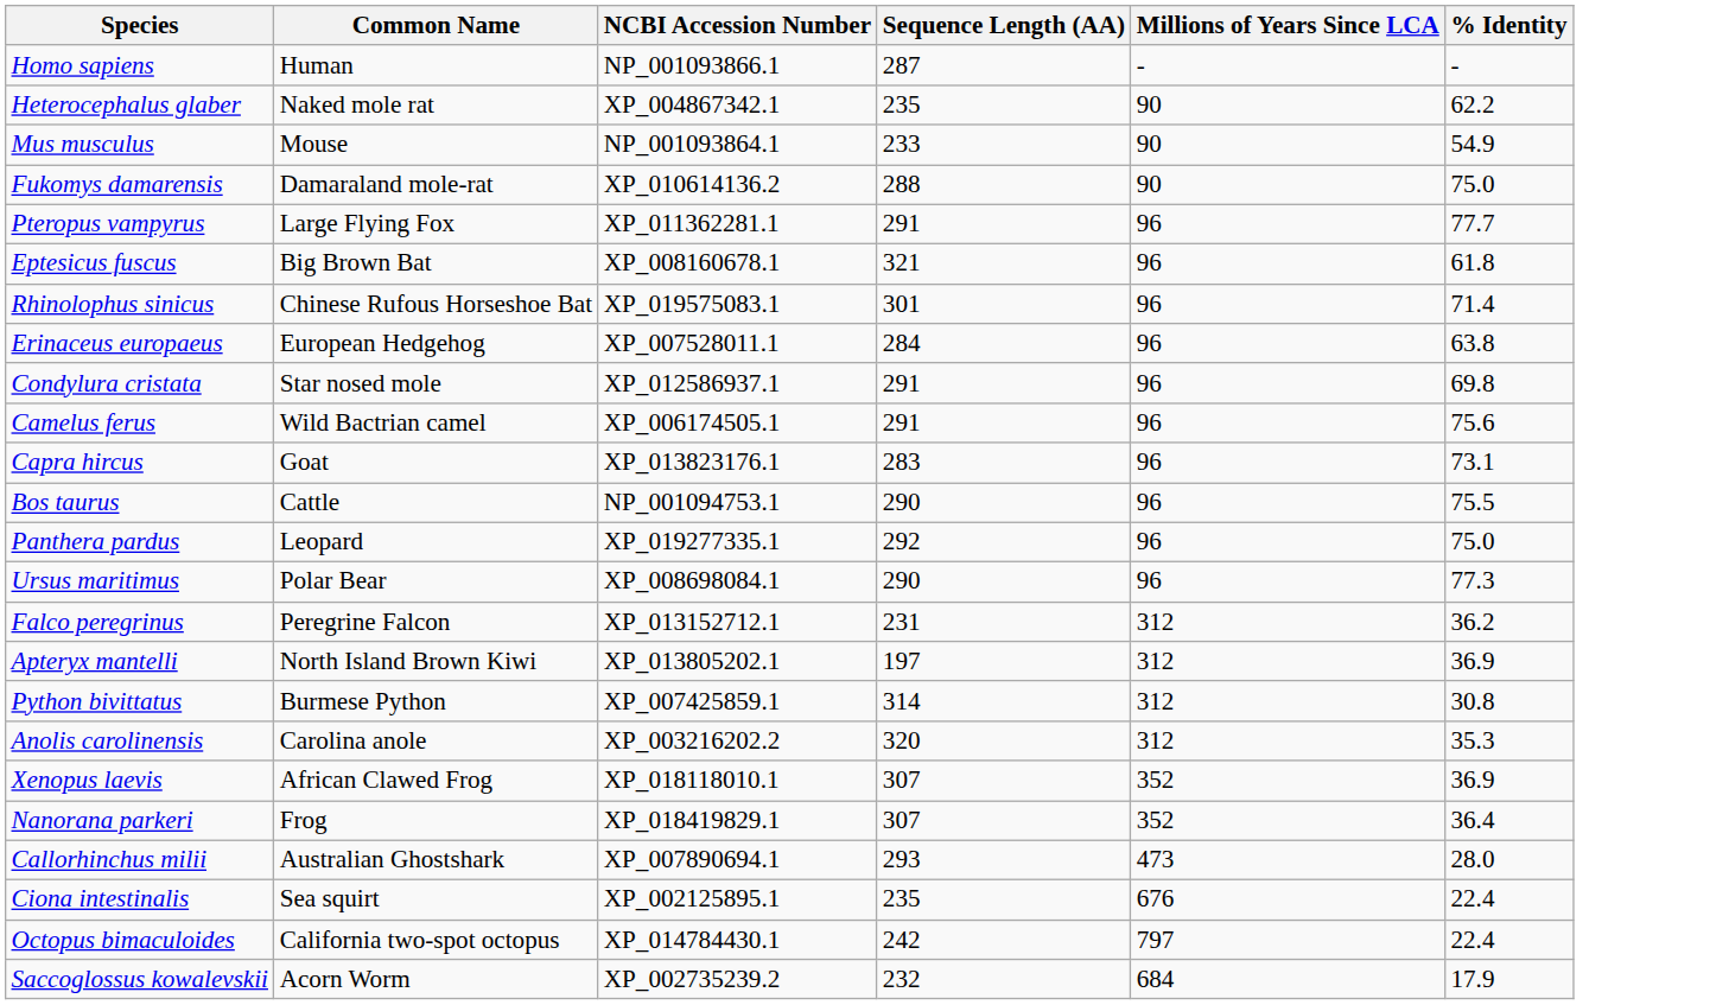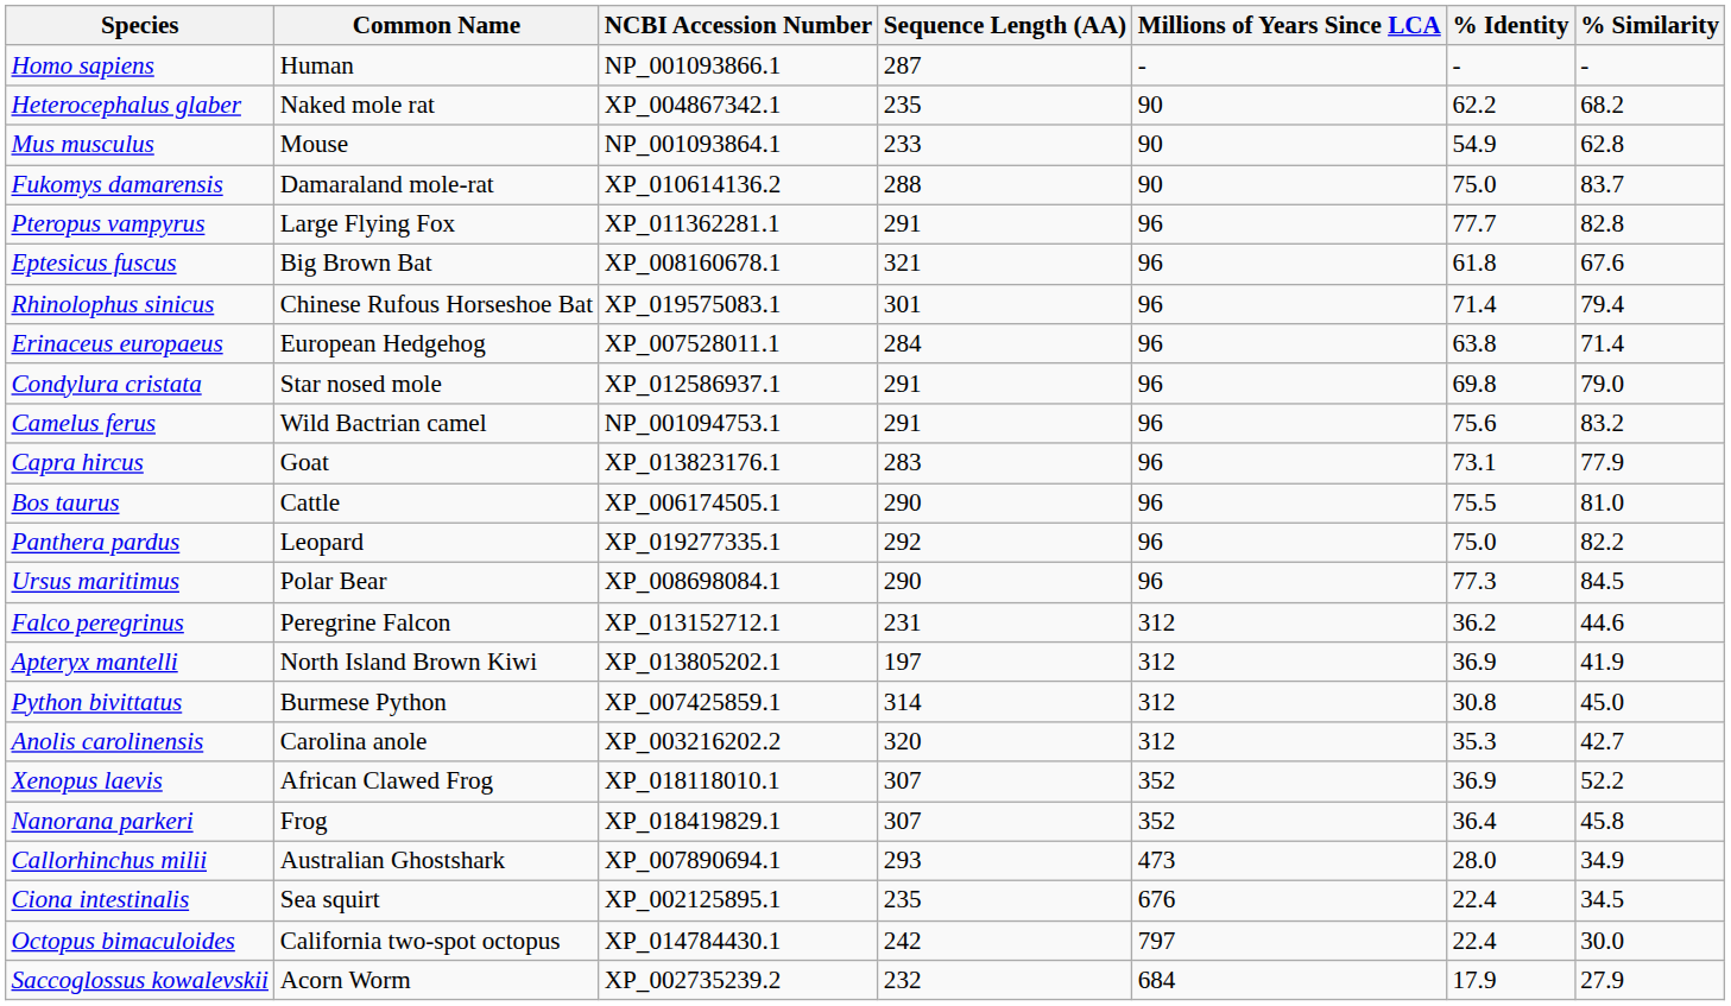 <table class="wikitable">
 <tr>
 <th>Species</th>
 <th>Common Name</th>
 <th>NCBI Accession Number</th>
 <th>Sequence Length (AA)</th>
 <th>Millions of Years Since <a href='#'>LCA</a></th>
 <th>% Identity</th>
+<th>% Similarity</th>
 </tr>
 <tr>
 <td><em><a href='#'>Homo sapiens</a></em></td>
 <td>Human</td>
 <td>NP_001093866.1</td>
 <td>287</td>
+<td>-</td>
 <td>-</td>
 <td>-</td>
 </tr>
 <tr>
 <td><em><a href='#'>Heterocephalus glaber</a></em></td>
 <td>Naked mole rat</td>
 <td>XP_004867342.1</td>
 <td>235</td>
 <td>90</td>
 <td>62.2</td>
+<td>68.2</td>
 </tr>
 <tr>
 <td><em><a href='#'>Mus musculus</a></em></td>
 <td>Mouse</td>
 <td>NP_001093864.1</td>
 <td>233</td>
 <td>90</td>
 <td>54.9</td>
+<td>62.8</td>
 </tr>
 <tr>
 <td><em><a href='#'>Fukomys damarensis</a></em></td>
 <td>Damaraland mole-rat</td>
 <td>XP_010614136.2</td>
 <td>288</td>
 <td>90</td>
 <td>75.0</td>
+<td>83.7</td>
 </tr>
 <tr>
 <td><em><a href='#'>Pteropus vampyrus</a></em></td>
 <td>Large Flying Fox</td>
 <td>XP_011362281.1</td>
 <td>291</td>
 <td>96</td>
 <td>77.7</td>
+<td>82.8</td>
 </tr>
 <tr>
 <td><em><a href='#'>Eptesicus fuscus</a></em></td>
 <td>Big Brown Bat</td>
 <td>XP_008160678.1</td>
 <td>321</td>
 <td>96</td>
 <td>61.8</td>
+<td>67.6</td>
 </tr>
 <tr>
 <td><em><a href='#'>Rhinolophus sinicus</a></em></td>
 <td>Chinese Rufous Horseshoe Bat</td>
 <td>XP_019575083.1</td>
 <td>301</td>
 <td>96</td>
 <td>71.4</td>
+<td>79.4</td>
 </tr>
 <tr>
 <td><em><a href='#'>Erinaceus europaeus</a></em></td>
 <td>European Hedgehog</td>
 <td>XP_007528011.1</td>
 <td>284</td>
 <td>96</td>
 <td>63.8</td>
+<td>71.4</td>
 </tr>
 <tr>
 <td><em><a href='#'>Condylura cristata</a></em></td>
 <td>Star nosed mole</td>
 <td>XP_012586937.1</td>
 <td>291</td>
 <td>96</td>
 <td>69.8</td>
+<td>79.0</td>
 </tr>
 <tr>
 <td><em><a href='#'>Camelus ferus</a></em></td>
 <td>Wild Bactrian camel</td>
-<td>XP_006174505.1</td>
+<td>NP_001094753.1</td>
 <td>291</td>
 <td>96</td>
 <td>75.6</td>
+<td>83.2</td>
 </tr>
 <tr>
 <td><em><a href='#'>Capra hircus</a></em></td>
 <td>Goat</td>
 <td>XP_013823176.1</td>
 <td>283</td>
 <td>96</td>
 <td>73.1</td>
+<td>77.9</td>
 </tr>
 <tr>
 <td><em><a href='#'>Bos taurus</a></em></td>
 <td>Cattle</td>
-<td>NP_001094753.1</td>
+<td>XP_006174505.1</td>
 <td>290</td>
 <td>96</td>
 <td>75.5</td>
+<td>81.0</td>
 </tr>
 <tr>
 <td><em><a href='#'>Panthera pardus</a></em></td>
 <td>Leopard</td>
 <td>XP_019277335.1</td>
 <td>292</td>
 <td>96</td>
 <td>75.0</td>
+<td>82.2</td>
 </tr>
 <tr>
 <td><em><a href='#'>Ursus maritimus</a></em></td>
 <td>Polar Bear</td>
 <td>XP_008698084.1</td>
 <td>290</td>
 <td>96</td>
 <td>77.3</td>
+<td>84.5</td>
 </tr>
 <tr>
 <td><em><a href='#'>Falco peregrinus</a></em></td>
 <td>Peregrine Falcon</td>
 <td>XP_013152712.1</td>
 <td>231</td>
 <td>312</td>
 <td>36.2</td>
+<td>44.6</td>
 </tr>
 <tr>
 <td><em><a href='#'>Apteryx mantelli</a></em></td>
 <td>North Island Brown Kiwi</td>
 <td>XP_013805202.1</td>
 <td>197</td>
 <td>312</td>
 <td>36.9</td>
+<td>41.9</td>
 </tr>
 <tr>
 <td><em><a href='#'>Python bivittatus</a></em></td>
 <td>Burmese Python</td>
 <td>XP_007425859.1</td>
 <td>314</td>
 <td>312</td>
 <td>30.8</td>
+<td>45.0</td>
 </tr>
 <tr>
 <td><em><a href='#'>Anolis carolinensis</a></em></td>
 <td>Carolina anole</td>
 <td>XP_003216202.2</td>
 <td>320</td>
 <td>312</td>
 <td>35.3</td>
+<td>42.7</td>
 </tr>
 <tr>
 <td><em><a href='#'>Xenopus laevis</a></em></td>
 <td>African Clawed Frog</td>
 <td>XP_018118010.1</td>
 <td>307</td>
 <td>352</td>
 <td>36.9</td>
+<td>52.2</td>
 </tr>
 <tr>
 <td><em><a href='#'>Nanorana parkeri</a></em></td>
 <td>Frog</td>
 <td>XP_018419829.1</td>
 <td>307</td>
 <td>352</td>
 <td>36.4</td>
+<td>45.8</td>
 </tr>
 <tr>
 <td><em><a href='#'>Callorhinchus milii</a></em></td>
 <td>Australian Ghostshark</td>
 <td>XP_007890694.1</td>
 <td>293</td>
 <td>473</td>
 <td>28.0</td>
+<td>34.9</td>
 </tr>
 <tr>
 <td><em><a href='#'>Ciona intestinalis</a></em></td>
 <td>Sea squirt</td>
 <td>XP_002125895.1</td>
 <td>235</td>
 <td>676</td>
 <td>22.4</td>
+<td>34.5</td>
 </tr>
 <tr>
 <td><em><a href='#'>Octopus bimaculoides</a></em></td>
 <td>California two-spot octopus</td>
 <td>XP_014784430.1</td>
 <td>242</td>
 <td>797</td>
 <td>22.4</td>
+<td>30.0</td>
 </tr>
 <tr>
 <td><em><a href='#'>Saccoglossus kowalevskii</a></em></td>
 <td>Acorn Worm</td>
 <td>XP_002735239.2</td>
 <td>232</td>
 <td>684</td>
 <td>17.9</td>
+<td>27.9</td>
 </tr>
 </table>
